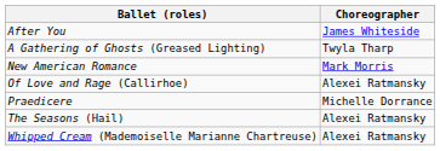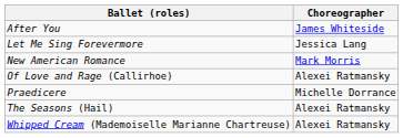 <table class="wikitable">
 <tr>
 <th>Ballet (roles)</th>
 <th>Choreographer</th>
 </tr>
 <tr>
 <td><em>After You</em></td>
 <td><a href='#'>James Whiteside</a></td>
 </tr>
 <tr>
-<td><em>A Gathering of Ghosts</em> (Greased Lighting)</td>
-<td>Twyla Tharp</td>
+<td><em>Let Me Sing Forevermore</em></td>
+<td>Jessica Lang</td>
 </tr>
 <tr>
 <td><em>New American Romance</em></td>
 <td><a href='#'>Mark Morris</a></td>
 </tr>
 <tr>
 <td><em>Of Love and Rage</em> (Callirhoe)</td>
 <td>Alexei Ratmansky</td>
 </tr>
 <tr>
 <td><em>Praedicere</em></td>
 <td>Michelle Dorrance</td>
 </tr>
 <tr>
 <td><em>The Seasons</em> (Hail)</td>
 <td>Alexei Ratmansky</td>
 </tr>
 <tr>
 <td><em><a href='#'>Whipped Cream</a></em> (Mademoiselle Marianne Chartreuse)</td>
 <td>Alexei Ratmansky</td>
 </tr>
 </table>
